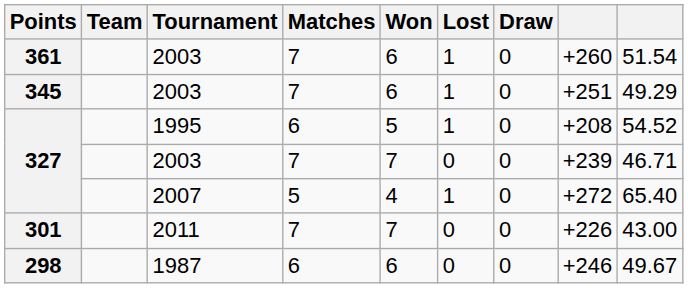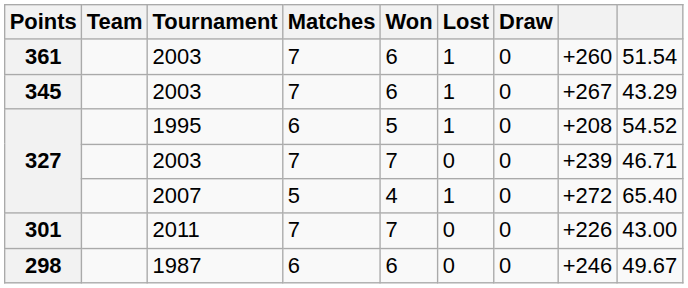 <table class="wikitable sortable">
 <tr>
 <th>Points</th>
 <th>Team</th>
 <th>Tournament</th>
 <th>Matches</th>
 <th>Won</th>
 <th>Lost</th>
 <th>Draw</th>
 <th></th>
 <th></th>
 </tr>
 <tr>
 <th>361</th>
 <td></td>
 <td>2003</td>
 <td>7</td>
 <td>6</td>
 <td>1</td>
 <td>0</td>
 <td>+260</td>
 <td>51.54</td>
 </tr>
 <tr>
 <th>345</th>
 <td></td>
 <td>2003</td>
 <td>7</td>
 <td>6</td>
 <td>1</td>
 <td>0</td>
-<td>+251</td>
-<td>49.29</td>
+<td>+267</td>
+<td>43.29</td>
 </tr>
 <tr>
 <th rowspan="3">327</th>
 <td></td>
 <td>1995</td>
 <td>6</td>
 <td>5</td>
 <td>1</td>
 <td>0</td>
 <td>+208</td>
 <td>54.52</td>
 </tr>
 <tr>
 <td></td>
 <td>2003</td>
 <td>7</td>
 <td>7</td>
 <td>0</td>
 <td>0</td>
 <td>+239</td>
 <td>46.71</td>
 </tr>
 <tr>
 <td></td>
 <td>2007</td>
 <td>5</td>
 <td>4</td>
 <td>1</td>
 <td>0</td>
 <td>+272</td>
 <td>65.40</td>
 </tr>
 <tr>
 <th>301</th>
 <td></td>
 <td>2011</td>
 <td>7</td>
 <td>7</td>
 <td>0</td>
 <td>0</td>
 <td>+226</td>
 <td>43.00</td>
 </tr>
 <tr>
 <th>298</th>
 <td></td>
 <td>1987</td>
 <td>6</td>
 <td>6</td>
 <td>0</td>
 <td>0</td>
 <td>+246</td>
 <td>49.67</td>
 </tr>
 </table>
